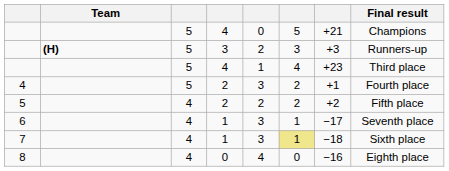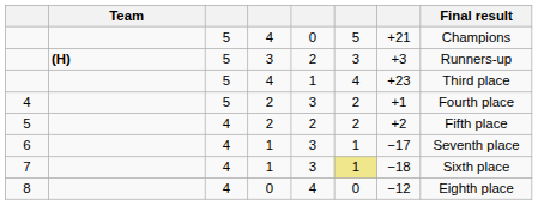 <table class="wikitable" style="text-align:center;" width="620">
 <tr>
 <th width="5.5%"></th>
 <th width="20%">Team</th>
 <th width="5.5%"></th>
 <th width="5.5%"></th>
 <th width="5.5%"></th>
 <th width="5.5%"></th>
 <th width="5.5%"></th>
 <th width="14%">Final result</th>
 </tr>
 <tr>
 <td></td>
 <td align="left"></td>
 <td>5</td>
 <td>4</td>
 <td>0</td>
 <td>5</td>
 <td>+21</td>
 <td>Champions</td>
 </tr>
 <tr>
 <td></td>
 <td align="left"> <strong>(H)</strong></td>
 <td>5</td>
 <td>3</td>
 <td>2</td>
 <td>3</td>
 <td>+3</td>
 <td>Runners-up</td>
 </tr>
 <tr>
 <td></td>
 <td align="left"></td>
 <td>5</td>
 <td>4</td>
 <td>1</td>
 <td>4</td>
 <td>+23</td>
 <td>Third place</td>
 </tr>
 <tr>
 <td>4</td>
 <td align="left"></td>
 <td>5</td>
 <td>2</td>
 <td>3</td>
 <td>2</td>
 <td>+1</td>
 <td>Fourth place</td>
 </tr>
 <tr>
 <td>5</td>
 <td align="left"></td>
 <td>4</td>
 <td>2</td>
 <td>2</td>
 <td>2</td>
 <td>+2</td>
 <td>Fifth place</td>
 </tr>
 <tr>
 <td>6</td>
 <td align="left"></td>
 <td>4</td>
 <td>1</td>
 <td>3</td>
 <td>1</td>
 <td>−17</td>
 <td>Seventh place</td>
 </tr>
 <tr>
 <td>7</td>
 <td align="left"></td>
 <td>4</td>
 <td>1</td>
 <td>3</td>
 <td style="background: khaki;">1</td>
 <td>−18</td>
 <td>Sixth place</td>
 </tr>
 <tr>
 <td>8</td>
 <td align="left"></td>
 <td>4</td>
 <td>0</td>
 <td>4</td>
 <td>0</td>
-<td>−16</td>
+<td>−12</td>
 <td>Eighth place</td>
 </tr>
 </table>
